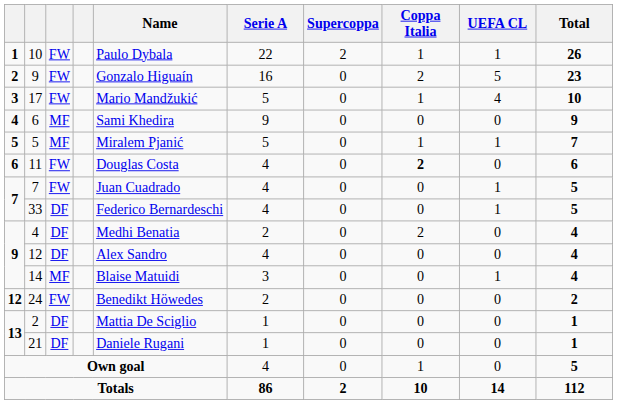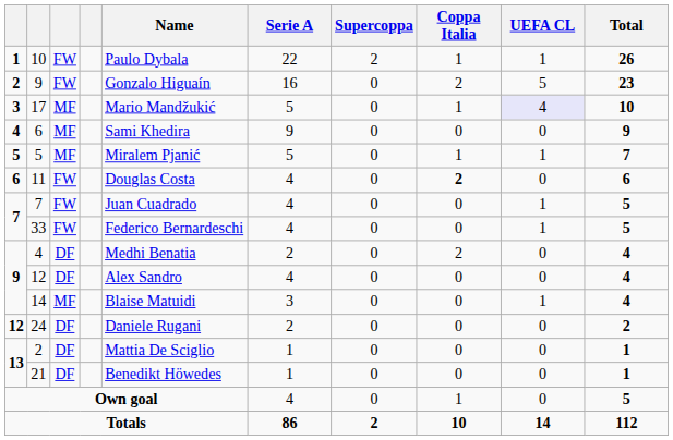 <table class="wikitable" style="text-align:center">
 <tr>
 <th width=15></th>
 <th width=15></th>
 <th width=15></th>
 <th width=15></th>
 <th width=145>Name</th>
 <th width=80><a href='#'>Serie A</a></th>
 <th width=80><a href='#'>Supercoppa</a></th>
 <th width=80><a href='#'>Coppa Italia</a></th>
 <th width=80><a href='#'>UEFA CL</a></th>
 <th width=80>Total</th>
 </tr>
 <tr>
 <td><strong>1</strong></td>
 <td>10</td>
 <td><a href='#'>FW</a></td>
 <td></td>
 <td align=left><a href='#'>Paulo Dybala</a></td>
 <td>22</td>
 <td>2</td>
 <td>1</td>
 <td>1</td>
 <td><strong>26</strong></td>
 </tr>
 <tr>
 <td><strong>2</strong></td>
 <td>9</td>
 <td><a href='#'>FW</a></td>
 <td></td>
 <td align=left><a href='#'>Gonzalo Higuaín</a></td>
 <td>16</td>
 <td>0</td>
 <td>2</td>
 <td>5</td>
 <td><strong>23</strong></td>
 </tr>
 <tr>
 <td><strong>3</strong></td>
 <td>17</td>
-<td><a href='#'>FW</a></td>
+<td><a href='#'>MF</a></td>
 <td></td>
 <td align=left><a href='#'>Mario Mandžukić</a></td>
 <td>5</td>
 <td>0</td>
 <td>1</td>
-<td>4</td>
+<td style="background: lavender;">4</td>
 <td><strong>10</strong></td>
 </tr>
 <tr>
 <td><strong>4</strong></td>
 <td>6</td>
 <td><a href='#'>MF</a></td>
 <td></td>
 <td align=left><a href='#'>Sami Khedira</a></td>
 <td>9</td>
 <td>0</td>
 <td>0</td>
 <td>0</td>
 <td><strong>9</strong></td>
 </tr>
 <tr>
 <td><strong>5</strong></td>
 <td>5</td>
 <td><a href='#'>MF</a></td>
 <td></td>
 <td align=left><a href='#'>Miralem Pjanić</a></td>
 <td>5</td>
 <td>0</td>
 <td>1</td>
 <td>1</td>
 <td><strong>7</strong></td>
 </tr>
 <tr>
 <td><strong>6</strong></td>
 <td>11</td>
 <td><a href='#'>FW</a></td>
 <td></td>
 <td align=left><a href='#'>Douglas Costa</a></td>
 <td>4</td>
 <td>0</td>
 <td><strong>2</strong></td>
 <td>0</td>
 <td><strong>6</strong></td>
 </tr>
 <tr>
 <td rowspan=2><strong>7</strong></td>
 <td>7</td>
 <td><a href='#'>FW</a></td>
 <td></td>
 <td align=left><a href='#'>Juan Cuadrado</a></td>
 <td>4</td>
 <td>0</td>
 <td>0</td>
 <td>1</td>
 <td><strong>5</strong></td>
 </tr>
 <tr>
 <td>33</td>
-<td><a href='#'>DF</a></td>
+<td><a href='#'>FW</a></td>
 <td></td>
 <td align=left><a href='#'>Federico Bernardeschi</a></td>
 <td>4</td>
 <td>0</td>
 <td>0</td>
 <td>1</td>
 <td><strong>5</strong></td>
 </tr>
 <tr>
 <td rowspan=3><strong>9</strong></td>
 <td>4</td>
 <td><a href='#'>DF</a></td>
 <td></td>
 <td align=left><a href='#'>Medhi Benatia</a></td>
 <td>2</td>
 <td>0</td>
 <td>2</td>
 <td>0</td>
 <td><strong>4</strong></td>
 </tr>
 <tr>
 <td>12</td>
 <td><a href='#'>DF</a></td>
 <td></td>
 <td align=left><a href='#'>Alex Sandro</a></td>
 <td>4</td>
 <td>0</td>
 <td>0</td>
 <td>0</td>
 <td><strong>4</strong></td>
 </tr>
 <tr>
 <td>14</td>
 <td><a href='#'>MF</a></td>
 <td></td>
 <td align=left><a href='#'>Blaise Matuidi</a></td>
 <td>3</td>
 <td>0</td>
 <td>0</td>
 <td>1</td>
 <td><strong>4</strong></td>
 </tr>
 <tr>
 <td><strong>12</strong></td>
 <td>24</td>
-<td><a href='#'>FW</a></td>
+<td><a href='#'>DF</a></td>
 <td></td>
-<td align=left><a href='#'>Benedikt Höwedes</a></td>
+<td align=left><a href='#'>Daniele Rugani</a></td>
 <td>2</td>
 <td>0</td>
 <td>0</td>
 <td>0</td>
 <td><strong>2</strong></td>
 </tr>
 <tr>
 <td rowspan=2><strong>13</strong></td>
 <td>2</td>
 <td><a href='#'>DF</a></td>
 <td></td>
 <td align=left><a href='#'>Mattia De Sciglio</a></td>
 <td>1</td>
 <td>0</td>
 <td>0</td>
 <td>0</td>
 <td><strong>1</strong></td>
 </tr>
 <tr>
 <td>21</td>
 <td><a href='#'>DF</a></td>
 <td></td>
-<td align=left><a href='#'>Daniele Rugani</a></td>
+<td align=left><a href='#'>Benedikt Höwedes</a></td>
 <td>1</td>
 <td>0</td>
 <td>0</td>
 <td>0</td>
 <td><strong>1</strong></td>
 </tr>
 <tr>
 <td colspan=5><strong>Own goal</strong></td>
 <td>4</td>
 <td>0</td>
 <td>1</td>
 <td>0</td>
 <td><strong>5</strong></td>
 </tr>
 <tr>
 <td colspan=5><strong>Totals</strong></td>
 <td><strong>86</strong></td>
 <td><strong>2</strong></td>
 <td><strong>10</strong></td>
 <td><strong>14</strong></td>
 <td><strong>112</strong></td>
 </tr>
 </table>
